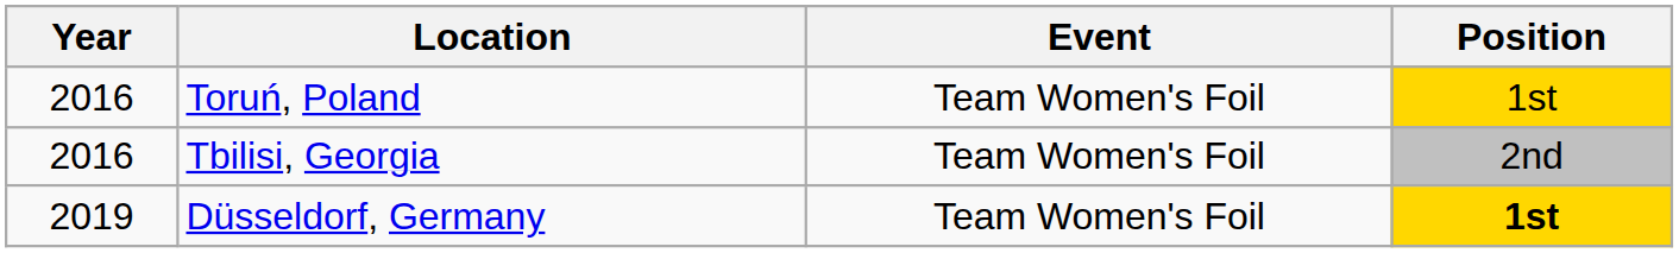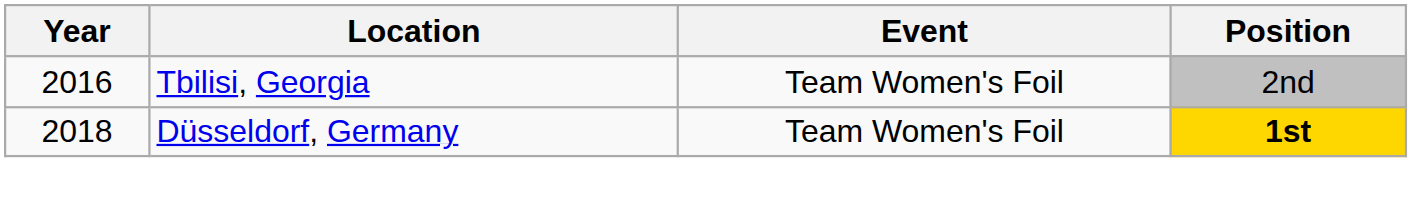 <table class="wikitable" width="50%" style="font-size:90%; text-align:center;">
 <tr>
 <th>Year</th>
 <th>Location</th>
 <th>Event</th>
 <th>Position</th>
 </tr>
 <tr>
 <td>2016</td>
-<td rowspan="1" align="left"> <a href='#'>Toruń</a>, <a href='#'>Poland</a></td>
-<td>Team Women's Foil</td>
-<td bgcolor="gold">1st</td>
-</tr>
-<tr>
-<td>2016</td>
 <td rowspan="1" align="left"> <a href='#'>Tbilisi</a>, <a href='#'>Georgia</a></td>
 <td>Team Women's Foil</td>
 <td bgcolor="silver">2nd</td>
 </tr>
 <tr>
-<td>2019</td>
+<td>2018</td>
 <td rowspan="1" align="left"> <a href='#'>Düsseldorf</a>, <a href='#'>Germany</a></td>
 <td>Team Women's Foil</td>
 <td bgcolor="gold"><strong>1st</strong></td>
 </tr>
 </table>
